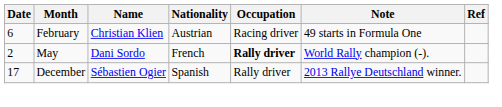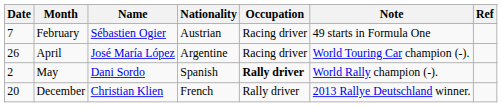 <table class="wikitable" style="font-size:85%;">
 <tr>
 <th>Date</th>
 <th>Month</th>
 <th>Name</th>
 <th>Nationality</th>
 <th>Occupation</th>
 <th>Note</th>
 <th>Ref</th>
 </tr>
 <tr>
-<td>6</td>
+<td>7</td>
 <td>February</td>
-<td><a href='#'>Christian Klien</a></td>
+<td><a href='#'>Sébastien Ogier</a></td>
 <td>Austrian</td>
 <td>Racing driver</td>
 <td>49 starts in Formula One</td>
 <td></td>
 </tr>
 <tr>
+<td>26</td>
+<td>April</td>
+<td><a href='#'>José María López</a></td>
+<td>Argentine</td>
+<td>Racing driver</td>
+<td><a href='#'>World Touring Car</a> champion (-).</td>
+<td></td>
+</tr>
+<tr>
 <td>2</td>
 <td>May</td>
 <td><a href='#'>Dani Sordo</a></td>
-<td>French</td>
+<td>Spanish</td>
 <td><strong>Rally driver</strong></td>
 <td><a href='#'>World Rally</a> champion (-).</td>
 <td></td>
 </tr>
 <tr>
-<td>17</td>
+<td>20</td>
 <td>December</td>
-<td><a href='#'>Sébastien Ogier</a></td>
-<td>Spanish</td>
+<td><a href='#'>Christian Klien</a></td>
+<td>French</td>
 <td>Rally driver</td>
 <td><a href='#'>2013 Rallye Deutschland</a> winner.</td>
 <td></td>
 </tr>
 </table>
